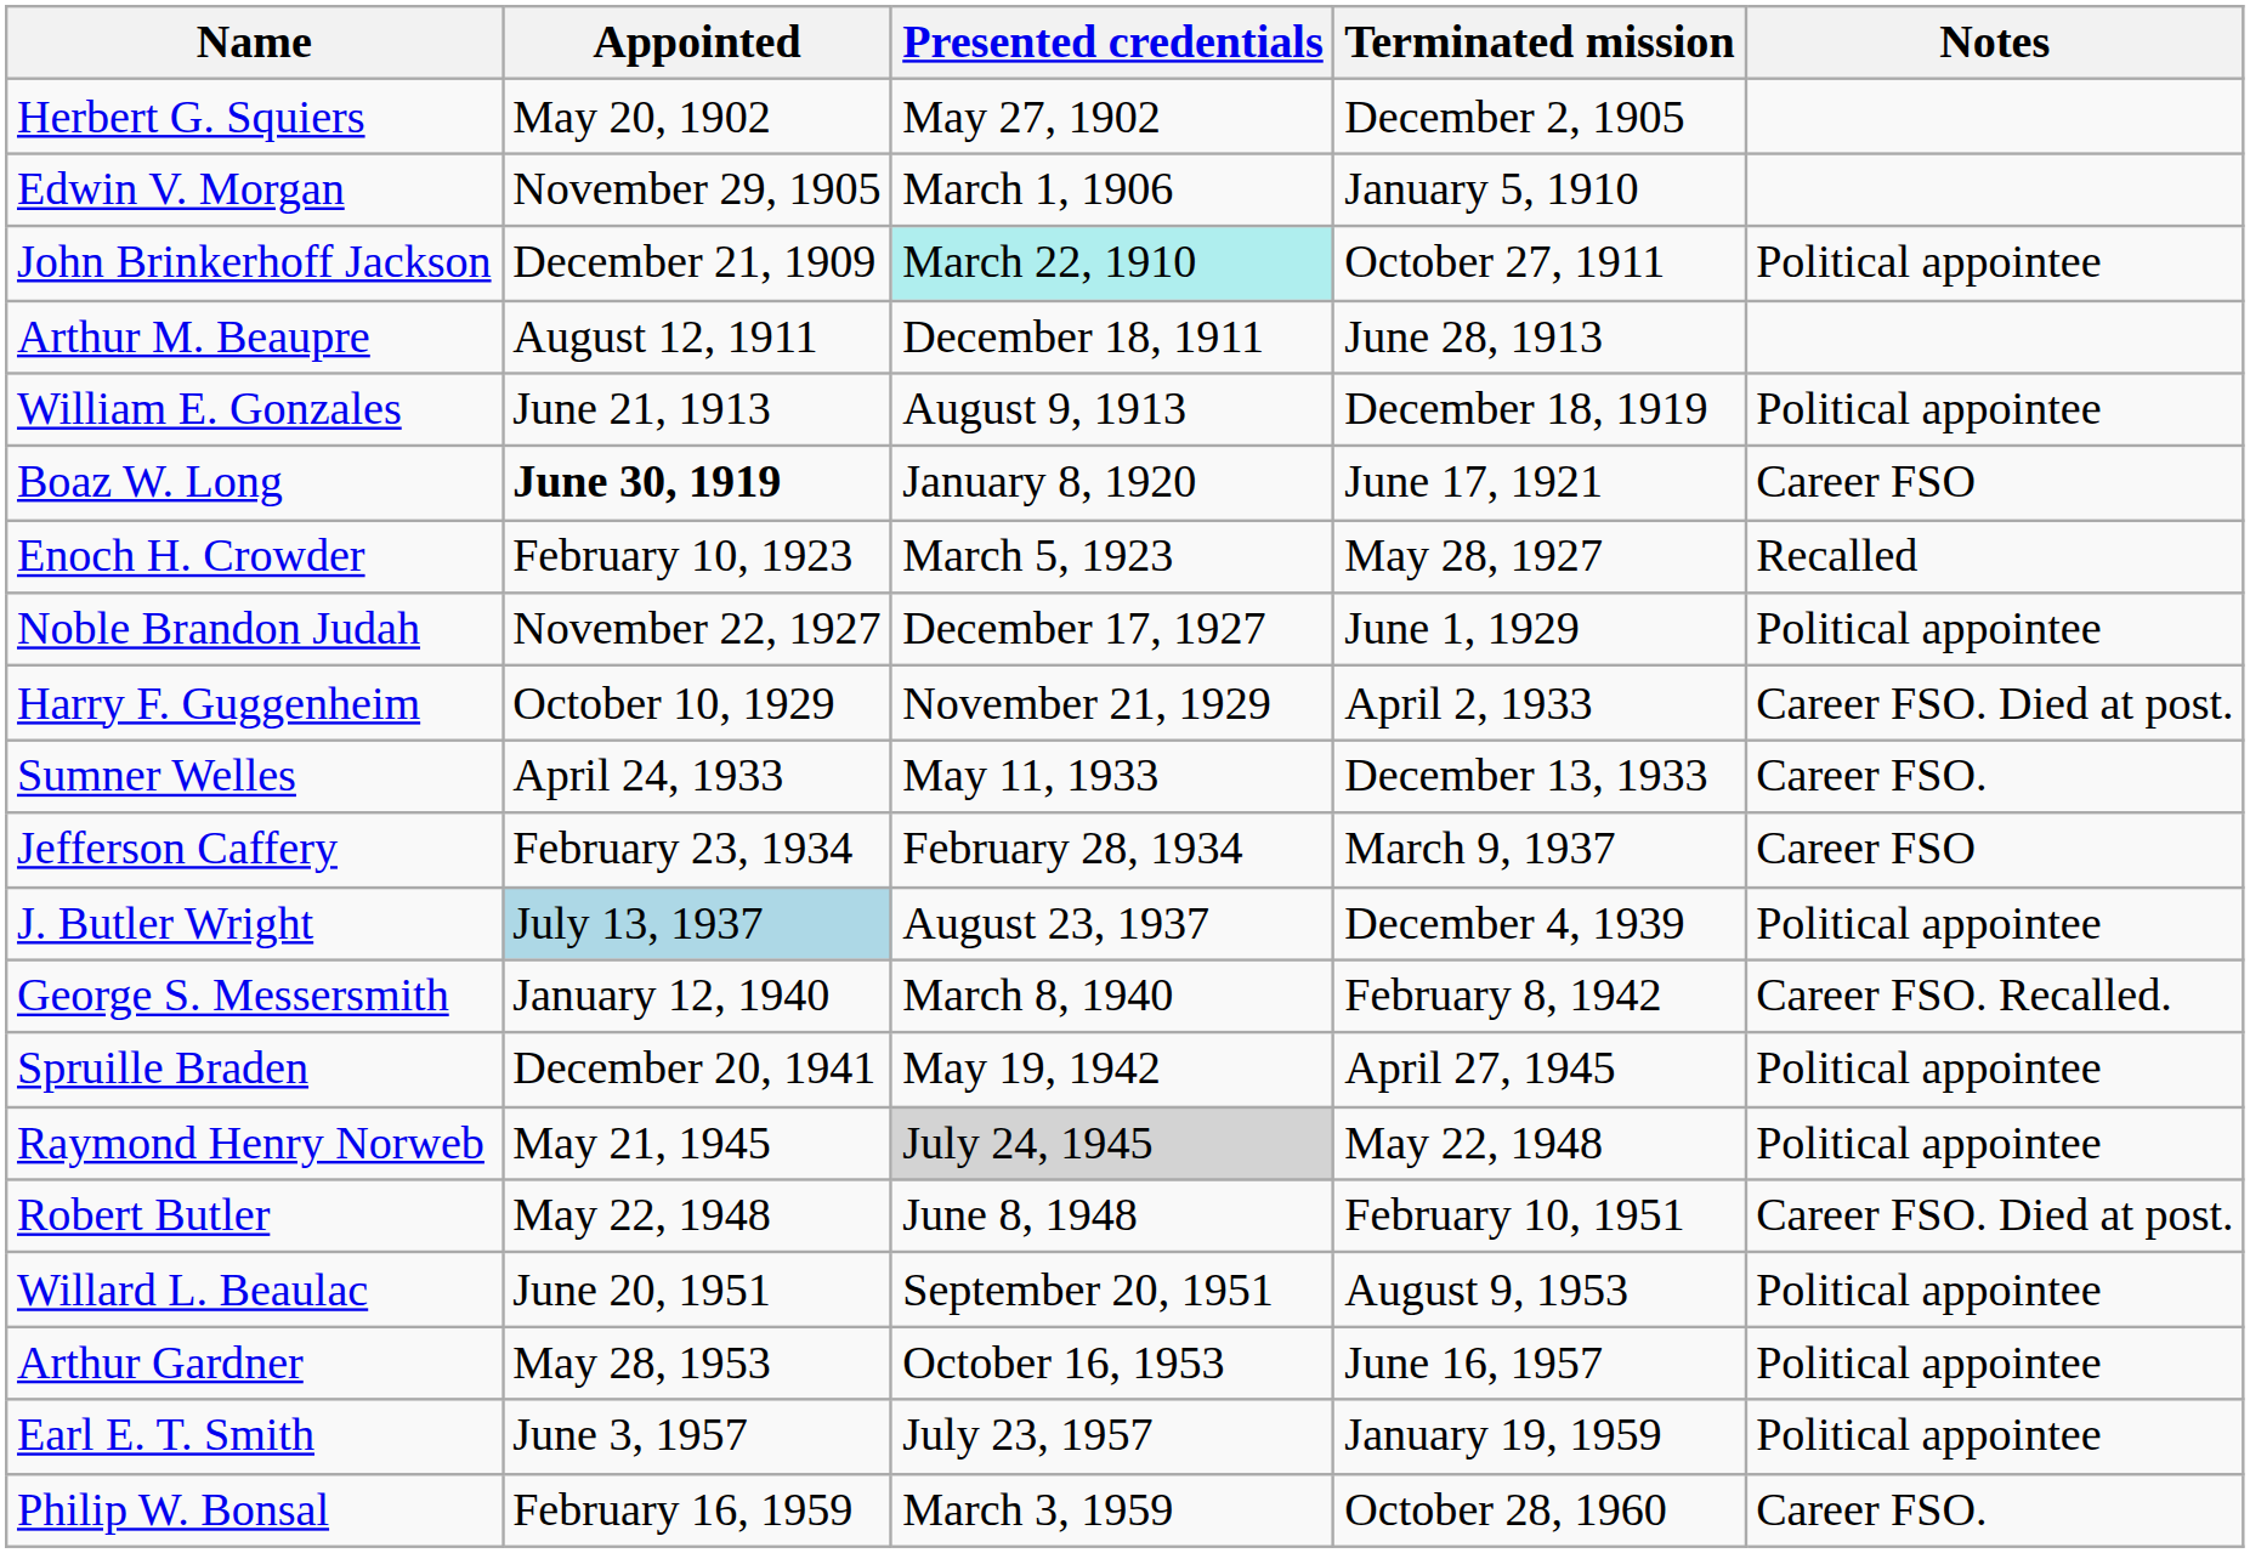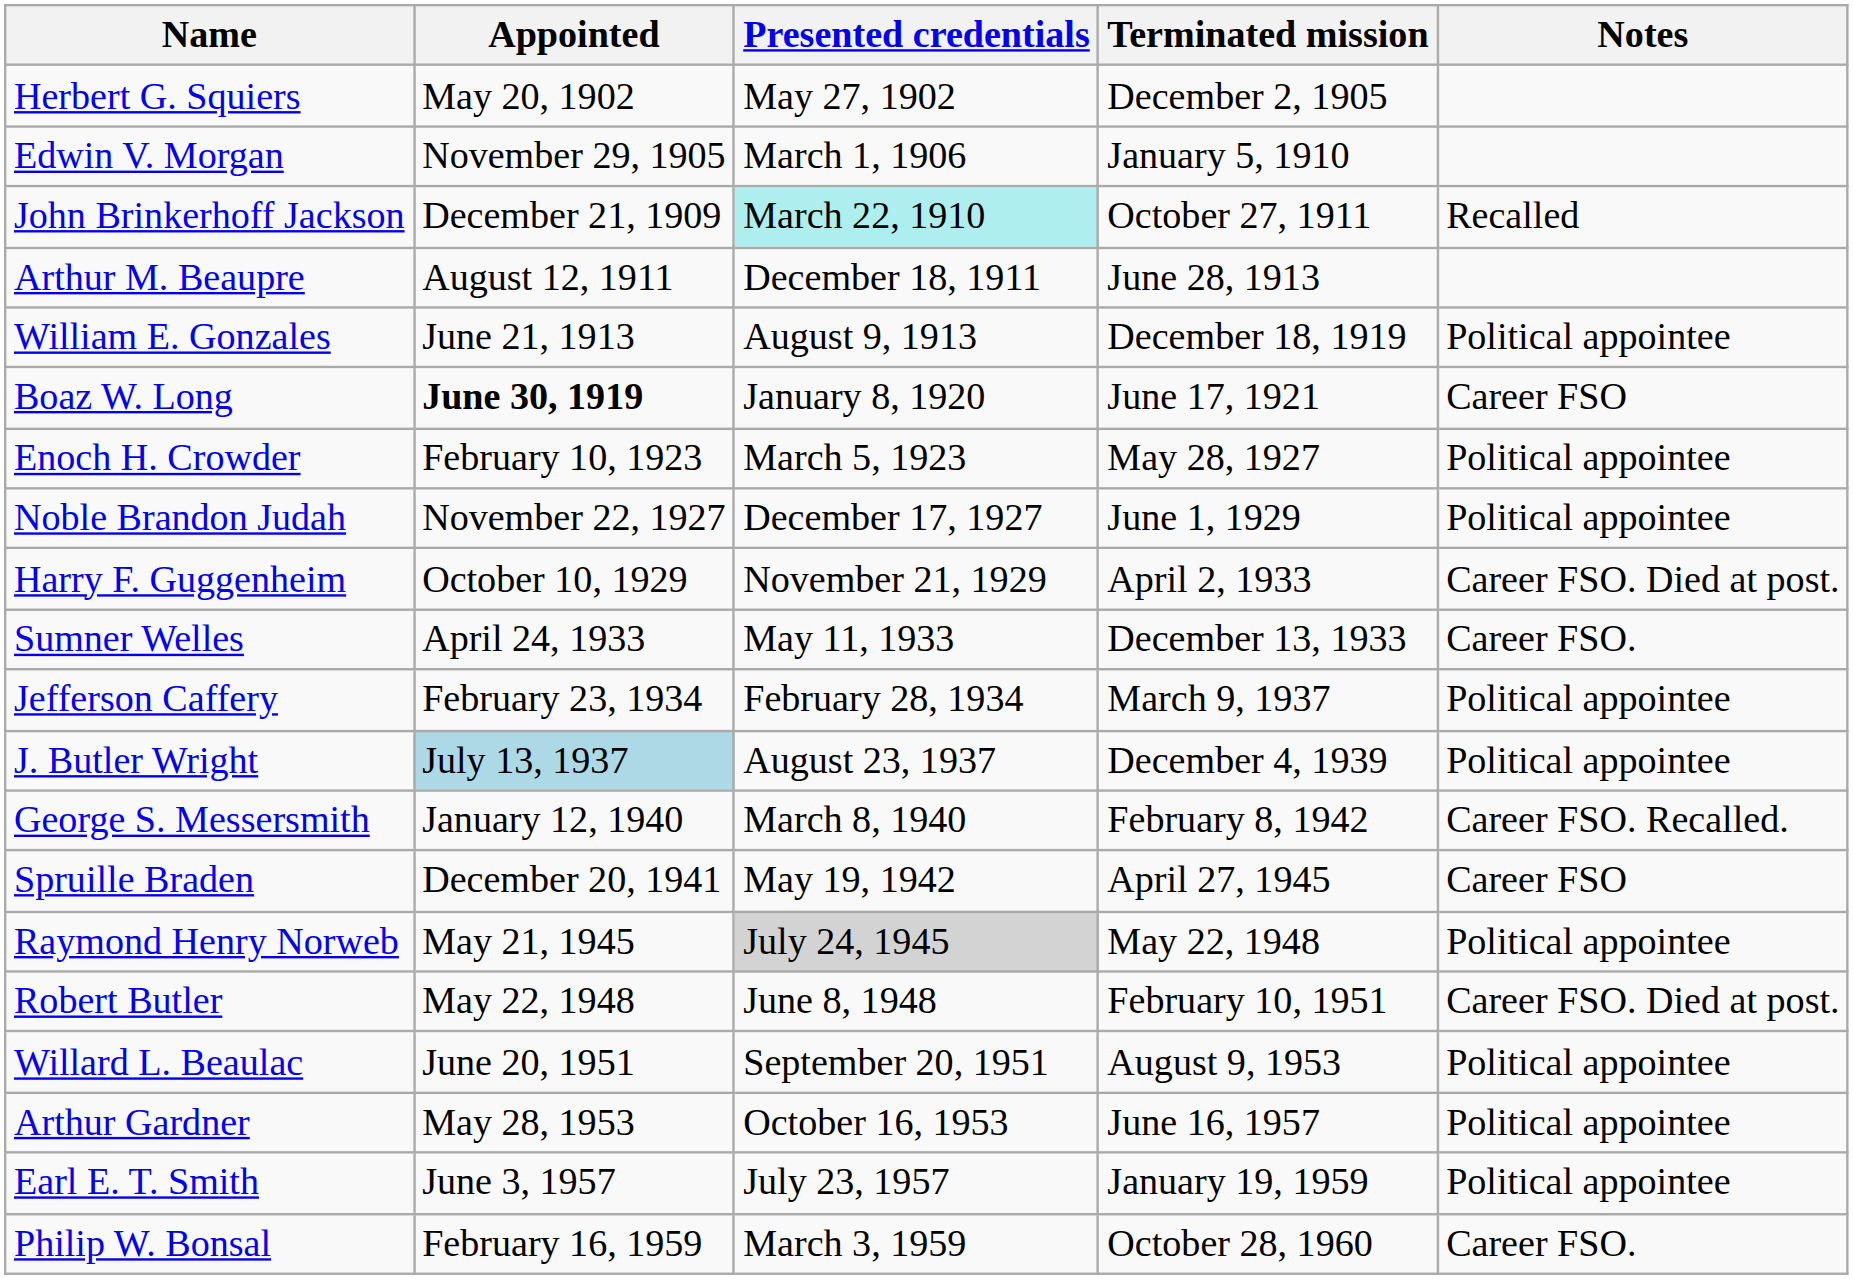 <table class="wikitable">
 <tr>
 <th>Name</th>
 <th>Appointed</th>
 <th><a href='#'>Presented credentials</a></th>
 <th>Terminated mission</th>
 <th>Notes</th>
 </tr>
 <tr>
 <td><a href='#'>Herbert G. Squiers</a></td>
 <td>May 20, 1902</td>
 <td>May 27, 1902</td>
 <td>December 2, 1905</td>
 <td></td>
 </tr>
 <tr>
 <td><a href='#'>Edwin V. Morgan</a></td>
 <td>November 29, 1905</td>
 <td>March 1, 1906</td>
 <td>January 5, 1910</td>
 <td></td>
 </tr>
 <tr>
 <td><a href='#'>John Brinkerhoff Jackson</a></td>
 <td>December 21, 1909</td>
 <td style="background: paleturquoise;">March 22, 1910</td>
 <td>October 27, 1911</td>
-<td>Political appointee</td>
+<td>Recalled</td>
 </tr>
 <tr>
 <td><a href='#'>Arthur M. Beaupre</a></td>
 <td>August 12, 1911</td>
 <td>December 18, 1911</td>
 <td>June 28, 1913</td>
 <td></td>
 </tr>
 <tr>
 <td><a href='#'>William E. Gonzales</a></td>
 <td>June 21, 1913</td>
 <td>August 9, 1913</td>
 <td>December 18, 1919</td>
 <td>Political appointee</td>
 </tr>
 <tr>
 <td><a href='#'>Boaz W. Long</a></td>
 <td><strong>June 30, 1919</strong></td>
 <td>January 8, 1920</td>
 <td>June 17, 1921</td>
 <td>Career FSO</td>
 </tr>
 <tr>
 <td><a href='#'>Enoch H. Crowder</a></td>
 <td>February 10, 1923</td>
 <td>March 5, 1923</td>
 <td>May 28, 1927</td>
-<td>Recalled</td>
+<td>Political appointee</td>
 </tr>
 <tr>
 <td><a href='#'>Noble Brandon Judah</a></td>
 <td>November 22, 1927</td>
 <td>December 17, 1927</td>
 <td>June 1, 1929</td>
 <td>Political appointee</td>
 </tr>
 <tr>
 <td><a href='#'>Harry F. Guggenheim</a></td>
 <td>October 10, 1929</td>
 <td>November 21, 1929</td>
 <td>April 2, 1933</td>
 <td>Career FSO. Died at post.</td>
 </tr>
 <tr>
 <td><a href='#'>Sumner Welles</a></td>
 <td>April 24, 1933</td>
 <td>May 11, 1933</td>
 <td>December 13, 1933</td>
 <td>Career FSO.</td>
 </tr>
 <tr>
 <td><a href='#'>Jefferson Caffery</a></td>
 <td>February 23, 1934</td>
 <td>February 28, 1934</td>
 <td>March 9, 1937</td>
-<td>Career FSO</td>
+<td>Political appointee</td>
 </tr>
 <tr>
 <td><a href='#'>J. Butler Wright</a></td>
 <td style="background: lightblue;">July 13, 1937</td>
 <td>August 23, 1937</td>
 <td>December 4, 1939</td>
 <td>Political appointee</td>
 </tr>
 <tr>
 <td><a href='#'>George S. Messersmith</a></td>
 <td>January 12, 1940</td>
 <td>March 8, 1940</td>
 <td>February 8, 1942</td>
 <td>Career FSO. Recalled.</td>
 </tr>
 <tr>
 <td><a href='#'>Spruille Braden</a></td>
 <td>December 20, 1941</td>
 <td>May 19, 1942</td>
 <td>April 27, 1945</td>
-<td>Political appointee</td>
+<td>Career FSO</td>
 </tr>
 <tr>
 <td><a href='#'>Raymond Henry Norweb</a></td>
 <td>May 21, 1945</td>
 <td style="background: lightgrey;">July 24, 1945</td>
 <td>May 22, 1948</td>
 <td>Political appointee</td>
 </tr>
 <tr>
 <td><a href='#'>Robert Butler</a></td>
 <td>May 22, 1948</td>
 <td>June 8, 1948</td>
 <td>February 10, 1951</td>
 <td>Career FSO. Died at post.</td>
 </tr>
 <tr>
 <td><a href='#'>Willard L. Beaulac</a></td>
 <td>June 20, 1951</td>
 <td>September 20, 1951</td>
 <td>August 9, 1953</td>
 <td>Political appointee</td>
 </tr>
 <tr>
 <td><a href='#'>Arthur Gardner</a></td>
 <td>May 28, 1953</td>
 <td>October 16, 1953</td>
 <td>June 16, 1957</td>
 <td>Political appointee</td>
 </tr>
 <tr>
 <td><a href='#'>Earl E. T. Smith</a></td>
 <td>June 3, 1957</td>
 <td>July 23, 1957</td>
 <td>January 19, 1959</td>
 <td>Political appointee</td>
 </tr>
 <tr>
 <td><a href='#'>Philip W. Bonsal</a></td>
 <td>February 16, 1959</td>
 <td>March 3, 1959</td>
 <td>October 28, 1960</td>
 <td>Career FSO.</td>
 </tr>
 </table>
